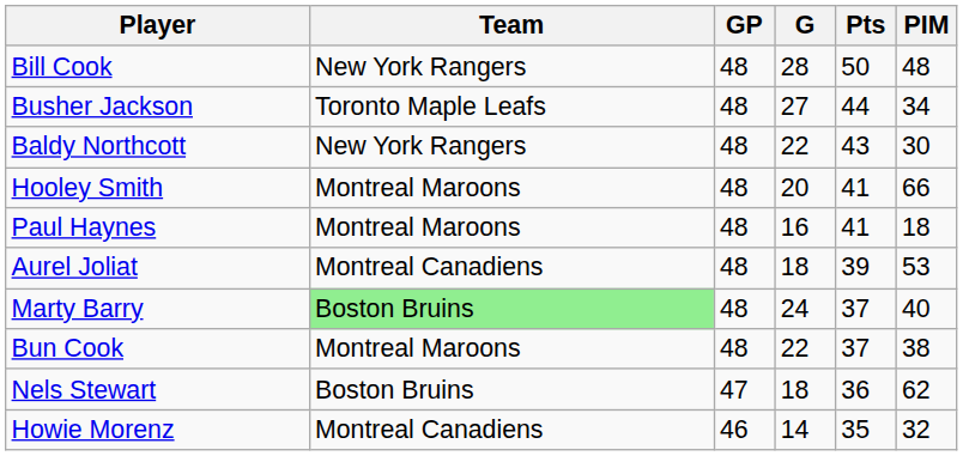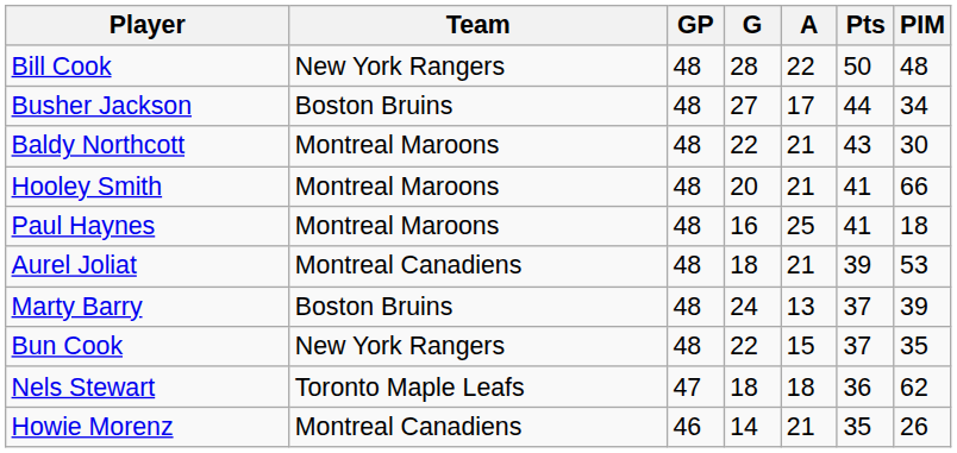 <table class="wikitable">
 <tr>
 <th width="30%">Player</th>
 <th width="40%">Team</th>
 <th width="6%">GP</th>
 <th width="6%">G</th>
+<th width="6%">A</th>
 <th width="6%">Pts</th>
 <th width="6%">PIM</th>
 </tr>
 <tr>
 <td><a href='#'>Bill Cook</a></td>
 <td>New York Rangers</td>
 <td>48</td>
 <td>28</td>
+<td>22</td>
 <td>50</td>
 <td>48</td>
 </tr>
 <tr>
 <td><a href='#'>Busher Jackson</a></td>
-<td>Toronto Maple Leafs</td>
+<td>Boston Bruins</td>
 <td>48</td>
 <td>27</td>
+<td>17</td>
 <td>44</td>
 <td>34</td>
 </tr>
 <tr>
 <td><a href='#'>Baldy Northcott</a></td>
-<td>New York Rangers</td>
+<td>Montreal Maroons</td>
 <td>48</td>
 <td>22</td>
+<td>21</td>
 <td>43</td>
 <td>30</td>
 </tr>
 <tr>
 <td><a href='#'>Hooley Smith</a></td>
 <td>Montreal Maroons</td>
 <td>48</td>
 <td>20</td>
+<td>21</td>
 <td>41</td>
 <td>66</td>
 </tr>
 <tr>
 <td><a href='#'>Paul Haynes</a></td>
 <td>Montreal Maroons</td>
 <td>48</td>
 <td>16</td>
+<td>25</td>
 <td>41</td>
 <td>18</td>
 </tr>
 <tr>
 <td><a href='#'>Aurel Joliat</a></td>
 <td>Montreal Canadiens</td>
 <td>48</td>
 <td>18</td>
+<td>21</td>
 <td>39</td>
 <td>53</td>
 </tr>
 <tr>
 <td><a href='#'>Marty Barry</a></td>
-<td style="background: lightgreen;">Boston Bruins</td>
+<td>Boston Bruins</td>
 <td>48</td>
 <td>24</td>
+<td>13</td>
 <td>37</td>
-<td>40</td>
+<td>39</td>
 </tr>
 <tr>
 <td><a href='#'>Bun Cook</a></td>
-<td>Montreal Maroons</td>
+<td>New York Rangers</td>
 <td>48</td>
 <td>22</td>
+<td>15</td>
 <td>37</td>
-<td>38</td>
+<td>35</td>
 </tr>
 <tr>
 <td><a href='#'>Nels Stewart</a></td>
-<td>Boston Bruins</td>
+<td>Toronto Maple Leafs</td>
 <td>47</td>
+<td>18</td>
 <td>18</td>
 <td>36</td>
 <td>62</td>
 </tr>
 <tr>
 <td><a href='#'>Howie Morenz</a></td>
 <td>Montreal Canadiens</td>
 <td>46</td>
 <td>14</td>
+<td>21</td>
 <td>35</td>
-<td>32</td>
+<td>26</td>
 </tr>
 </table>
